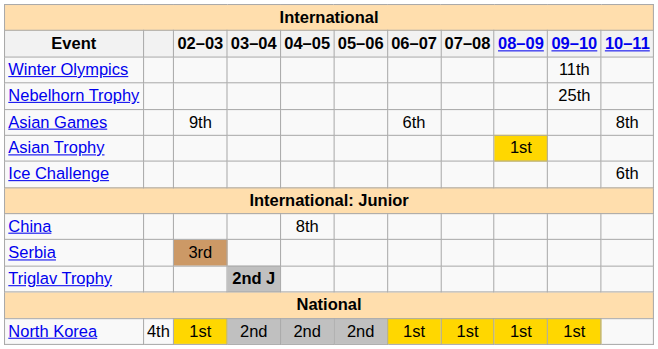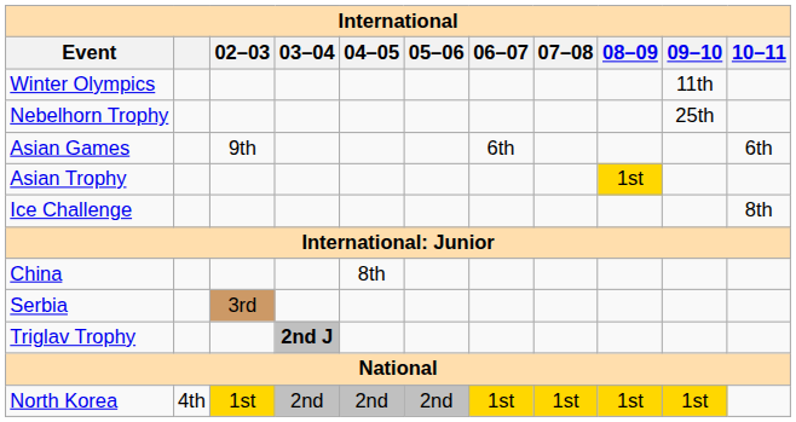 <table class="wikitable" style="text-align:center">
 <tr>
 <th style="background-color: #ffdead; " colspan=11 align=center>International</th>
 </tr>
 <tr>
 <th>Event</th>
 <th></th>
 <th>02–03</th>
 <th>03–04</th>
 <th>04–05</th>
 <th>05–06</th>
 <th>06–07</th>
 <th>07–08</th>
 <th><a href='#'>08–09</a></th>
 <th><a href='#'>09–10</a></th>
 <th><a href='#'>10–11</a></th>
 </tr>
 <tr>
 <td align=left><a href='#'>Winter Olympics</a></td>
 <td></td>
 <td></td>
 <td></td>
 <td></td>
 <td></td>
 <td></td>
 <td></td>
 <td></td>
 <td>11th</td>
 <td></td>
 </tr>
 <tr>
 <td align=left><a href='#'>Nebelhorn Trophy</a></td>
 <td></td>
 <td></td>
 <td></td>
 <td></td>
 <td></td>
 <td></td>
 <td></td>
 <td></td>
 <td>25th</td>
 <td></td>
 </tr>
 <tr>
 <td align=left><a href='#'>Asian Games</a></td>
 <td></td>
 <td>9th</td>
 <td></td>
 <td></td>
 <td></td>
 <td>6th</td>
 <td></td>
 <td></td>
 <td></td>
-<td>8th</td>
+<td>6th</td>
 </tr>
 <tr>
 <td align=left><a href='#'>Asian Trophy</a></td>
 <td></td>
 <td></td>
 <td></td>
 <td></td>
 <td></td>
 <td></td>
 <td></td>
 <td bgcolor=gold>1st</td>
 <td></td>
 <td></td>
 </tr>
 <tr>
 <td align=left><a href='#'>Ice Challenge</a></td>
 <td></td>
 <td></td>
 <td></td>
 <td></td>
 <td></td>
 <td></td>
 <td></td>
 <td></td>
 <td></td>
-<td>6th</td>
+<td>8th</td>
 </tr>
 <tr>
 <th style="background-color: #ffdead; " colspan=11 align=center>International: Junior</th>
 </tr>
 <tr>
 <td align=left> <a href='#'>China</a></td>
 <td></td>
 <td></td>
 <td></td>
 <td>8th</td>
 <td></td>
 <td></td>
 <td></td>
 <td></td>
 <td></td>
 <td></td>
 </tr>
 <tr>
 <td align=left> <a href='#'>Serbia</a></td>
 <td></td>
 <td bgcolor=cc9966>3rd</td>
 <td></td>
 <td></td>
 <td></td>
 <td></td>
 <td></td>
 <td></td>
 <td></td>
 <td></td>
 </tr>
 <tr>
 <td align=left><a href='#'>Triglav Trophy</a></td>
 <td></td>
 <td></td>
 <td bgcolor=silver><strong>2nd J</strong></td>
 <td></td>
 <td></td>
 <td></td>
 <td></td>
 <td></td>
 <td></td>
 <td></td>
 </tr>
 <tr>
 <th style="background-color: #ffdead; " colspan=11 align=center>National</th>
 </tr>
 <tr>
 <td align=left><a href='#'>North Korea</a></td>
 <td>4th</td>
 <td bgcolor=gold>1st</td>
 <td bgcolor=silver>2nd</td>
 <td bgcolor=silver>2nd</td>
 <td bgcolor=silver>2nd</td>
 <td bgcolor=gold>1st</td>
 <td bgcolor=gold>1st</td>
 <td bgcolor=gold>1st</td>
 <td bgcolor=gold>1st</td>
 <td></td>
 </tr>
 </table>
